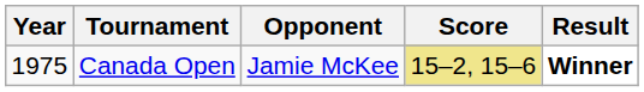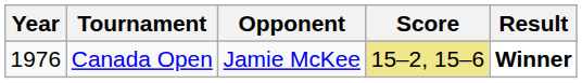 <table class="sortable wikitable" style="font-size: 90%;">
 <tr>
 <th>Year</th>
 <th>Tournament</th>
 <th>Opponent</th>
 <th>Score</th>
 <th>Result</th>
 </tr>
 <tr>
-<td align="center">1975</td>
+<td align="center">1976</td>
 <td><a href='#'>Canada Open</a></td>
 <td> <a href='#'>Jamie McKee</a></td>
 <td style="background: khaki;">15–2, 15–6</td>
 <td style="text-align:left; background:white"> <strong>Winner</strong></td>
 </tr>
 </table>
